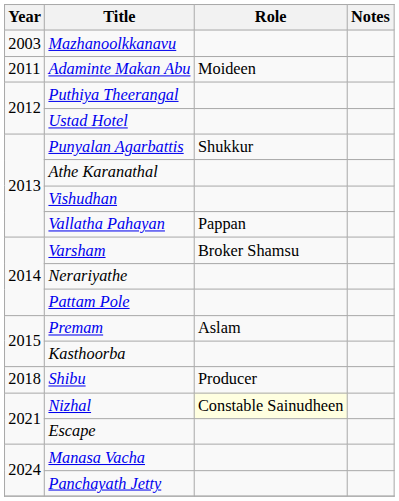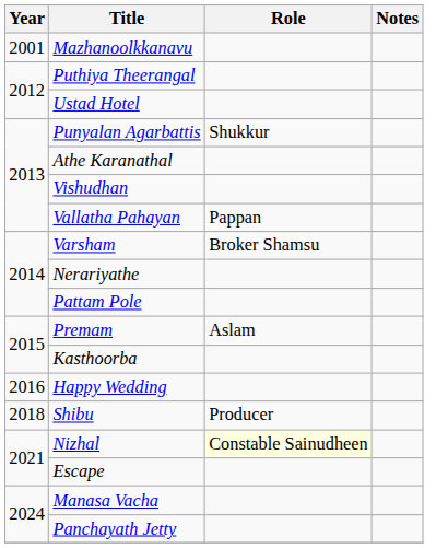 <table class="wikitable sortable">
 <tr>
 <th>Year</th>
 <th>Title</th>
 <th>Role</th>
 <th class="unsortable">Notes</th>
 </tr>
 <tr>
-<td>2003</td>
+<td>2001</td>
 <td><em><a href='#'>Mazhanoolkkanavu</a></em></td>
 <td></td>
-<td></td>
-</tr>
-<tr>
-<td>2011</td>
-<td><em><a href='#'>Adaminte Makan Abu</a></em></td>
-<td>Moideen</td>
 <td></td>
 </tr>
 <tr>
 <td rowspan=2>2012</td>
 <td><em><a href='#'>Puthiya Theerangal</a></em></td>
 <td></td>
 <td></td>
 </tr>
 <tr>
 <td><em><a href='#'>Ustad Hotel</a></em></td>
 <td></td>
 <td></td>
 </tr>
 <tr>
 <td rowspan=4>2013</td>
 <td><em><a href='#'>Punyalan Agarbattis</a></em></td>
 <td>Shukkur</td>
 <td></td>
 </tr>
 <tr>
 <td><em>Athe Karanathal</em></td>
 <td></td>
 <td></td>
 </tr>
 <tr>
 <td><em><a href='#'>Vishudhan</a></em></td>
 <td></td>
 <td></td>
 </tr>
 <tr>
 <td><em><a href='#'>Vallatha Pahayan</a></em></td>
 <td>Pappan</td>
 <td></td>
 </tr>
 <tr>
 <td rowspan=3>2014</td>
 <td><em><a href='#'>Varsham</a></em></td>
 <td>Broker Shamsu</td>
 <td></td>
 </tr>
 <tr>
 <td><em>Nerariyathe</em></td>
 <td></td>
 <td></td>
 </tr>
 <tr>
 <td><em><a href='#'>Pattam Pole</a></em></td>
 <td></td>
 <td></td>
 </tr>
 <tr>
 <td rowspan=2>2015</td>
 <td><em><a href='#'>Premam</a></em></td>
 <td>Aslam</td>
 <td></td>
 </tr>
 <tr>
 <td><em>Kasthoorba</em></td>
 <td></td>
 <td></td>
 </tr>
 <tr>
+<td>2016</td>
+<td><em><a href='#'>Happy Wedding</a></em></td>
+<td></td>
+<td></td>
+</tr>
+<tr>
 <td>2018</td>
 <td><em><a href='#'>Shibu</a></em></td>
 <td>Producer</td>
 <td></td>
 </tr>
 <tr>
 <td rowspan=2>2021</td>
 <td><em><a href='#'>Nizhal</a></em></td>
 <td style="background: lightyellow;">Constable Sainudheen</td>
 <td></td>
 </tr>
 <tr>
 <td><em>Escape</em></td>
 <td></td>
 <td></td>
 </tr>
 <tr>
 <td rowspan=2>2024</td>
 <td><em><a href='#'>Manasa Vacha</a></em></td>
 <td></td>
 <td></td>
 </tr>
 <tr>
 <td><em><a href='#'>Panchayath Jetty</a></em></td>
 <td></td>
 <td></td>
 </tr>
 <tr>
 </tr>
 </table>
